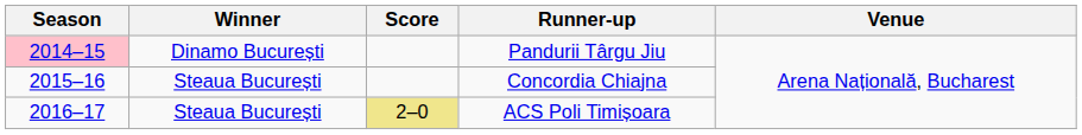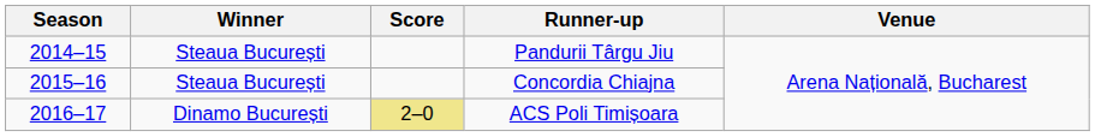 <table class="sortable wikitable" style="text-align:center; width:70%;">
 <tr>
 <th>Season</th>
 <th>Winner</th>
 <th>Score</th>
 <th>Runner-up</th>
 <th>Venue</th>
 </tr>
 <tr>
-<td align=center style="background: pink;"><a href='#'>2014–15</a></td>
-<td><a href='#'>Dinamo București</a></td>
+<td align=center><a href='#'>2014–15</a></td>
+<td><a href='#'>Steaua București</a></td>
 <td align=center></td>
 <td><a href='#'>Pandurii Târgu Jiu</a></td>
 <td rowspan="3"><a href='#'>Arena Națională</a>, <a href='#'>Bucharest</a></td>
 </tr>
 <tr>
 <td align=center><a href='#'>2015–16</a></td>
 <td><a href='#'>Steaua București</a></td>
 <td align=center></td>
 <td><a href='#'>Concordia Chiajna</a></td>
 </tr>
 <tr>
 <td><a href='#'>2016–17</a></td>
-<td><a href='#'>Steaua București</a></td>
+<td><a href='#'>Dinamo București</a></td>
 <td style="background: khaki;">2–0</td>
 <td><a href='#'>ACS Poli Timișoara</a></td>
 </tr>
 </table>
